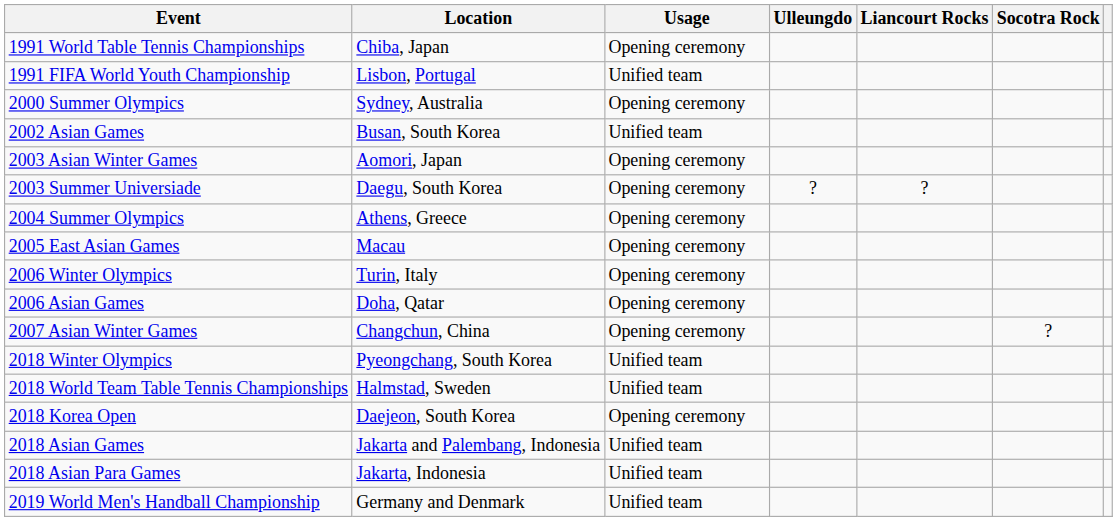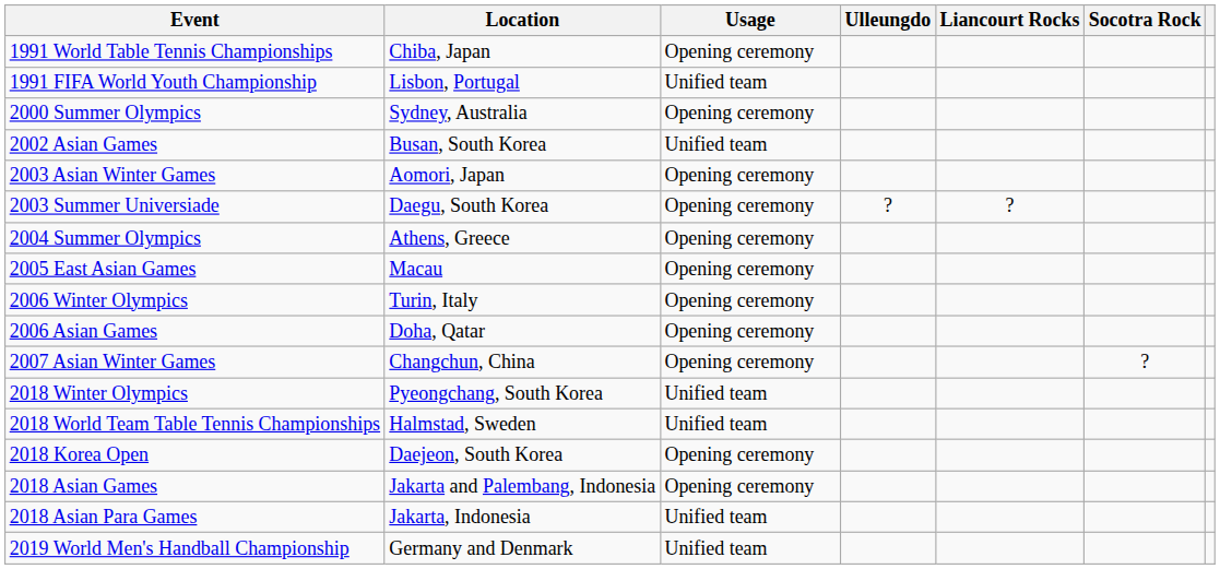 <table class="wikitable">
 <tr>
 <th>Event</th>
 <th>Location</th>
 <th style="width:140px;">Usage</th>
 <th>Ulleungdo</th>
 <th>Liancourt Rocks</th>
 <th>Socotra Rock</th>
 <th></th>
 </tr>
 <tr>
 <td><a href='#'>1991 World Table Tennis Championships</a></td>
 <td><a href='#'>Chiba</a>, Japan</td>
 <td>Opening ceremony</td>
 <td style="text-align:center;"></td>
 <td style="text-align:center;"></td>
 <td style="text-align:center;"></td>
 <td></td>
 </tr>
 <tr>
 <td><a href='#'>1991 FIFA World Youth Championship</a></td>
 <td><a href='#'>Lisbon</a>, <a href='#'>Portugal</a></td>
 <td>Unified team</td>
 <td style="text-align:center;"></td>
 <td style="text-align:center;"></td>
 <td style="text-align:center;"></td>
 <td></td>
 </tr>
 <tr>
 <td><a href='#'>2000 Summer Olympics</a></td>
 <td><a href='#'>Sydney</a>, Australia</td>
 <td>Opening ceremony</td>
 <td style="text-align:center;"></td>
 <td style="text-align:center;"></td>
 <td style="text-align:center;"></td>
 <td></td>
 </tr>
 <tr>
 <td><a href='#'>2002 Asian Games</a></td>
 <td><a href='#'>Busan</a>, South Korea</td>
 <td>Unified team</td>
 <td style="text-align:center;"></td>
 <td style="text-align:center;"></td>
 <td style="text-align:center;"></td>
 <td></td>
 </tr>
 <tr>
 <td><a href='#'>2003 Asian Winter Games</a></td>
 <td><a href='#'>Aomori</a>, Japan</td>
 <td>Opening ceremony</td>
 <td style="text-align:center;"></td>
 <td style="text-align:center;"></td>
 <td style="text-align:center;"></td>
 <td></td>
 </tr>
 <tr>
 <td><a href='#'>2003 Summer Universiade</a></td>
 <td><a href='#'>Daegu</a>, South Korea</td>
 <td>Opening ceremony</td>
 <td style="text-align:center;">?</td>
 <td style="text-align:center;">?</td>
 <td style="text-align:center;"></td>
 <td></td>
 </tr>
 <tr>
 <td><a href='#'>2004 Summer Olympics</a></td>
 <td><a href='#'>Athens</a>, Greece</td>
 <td>Opening ceremony</td>
 <td style="text-align:center;"></td>
 <td style="text-align:center;"></td>
 <td style="text-align:center;"></td>
 <td></td>
 </tr>
 <tr>
 <td><a href='#'>2005 East Asian Games</a></td>
 <td><a href='#'>Macau</a></td>
 <td>Opening ceremony</td>
 <td style="text-align:center;"></td>
 <td style="text-align:center;"></td>
 <td style="text-align:center;"></td>
 <td></td>
 </tr>
 <tr>
 <td><a href='#'>2006 Winter Olympics</a></td>
 <td><a href='#'>Turin</a>, Italy</td>
 <td>Opening ceremony</td>
 <td style="text-align:center;"></td>
 <td style="text-align:center;"></td>
 <td style="text-align:center;"></td>
 <td></td>
 </tr>
 <tr>
 <td><a href='#'>2006 Asian Games</a></td>
 <td><a href='#'>Doha</a>, Qatar</td>
 <td>Opening ceremony</td>
 <td style="text-align:center;"></td>
 <td style="text-align:center;"></td>
 <td style="text-align:center;"></td>
 <td></td>
 </tr>
 <tr>
 <td><a href='#'>2007 Asian Winter Games</a></td>
 <td><a href='#'>Changchun</a>, China</td>
 <td>Opening ceremony</td>
 <td style="text-align:center;"></td>
 <td style="text-align:center;"></td>
 <td style="text-align:center;">?</td>
 <td></td>
 </tr>
 <tr>
 <td><a href='#'>2018 Winter Olympics</a></td>
 <td><a href='#'>Pyeongchang</a>, South Korea</td>
 <td>Unified team</td>
 <td style="text-align:center;"></td>
 <td style="text-align:center;"></td>
 <td style="text-align:center;"></td>
 <td></td>
 </tr>
 <tr>
 <td><a href='#'>2018 World Team Table Tennis Championships</a></td>
 <td><a href='#'>Halmstad</a>, Sweden</td>
 <td>Unified team</td>
 <td style="text-align:center;"></td>
 <td style="text-align:center;"></td>
 <td style="text-align:center;"></td>
 <td></td>
 </tr>
 <tr>
 <td><a href='#'>2018 Korea Open</a></td>
 <td><a href='#'>Daejeon</a>, South Korea</td>
 <td>Opening ceremony</td>
 <td style="text-align:center;"></td>
 <td style="text-align:center;"></td>
 <td style="text-align:center;"></td>
 <td></td>
 </tr>
 <tr>
 <td><a href='#'>2018 Asian Games</a></td>
 <td><a href='#'>Jakarta</a> and <a href='#'>Palembang</a>, Indonesia</td>
-<td>Unified team</td>
+<td>Opening ceremony</td>
 <td style="text-align:center;"></td>
 <td style="text-align:center;"></td>
 <td style="text-align:center;"></td>
 <td></td>
 </tr>
 <tr>
 <td><a href='#'>2018 Asian Para Games</a></td>
 <td><a href='#'>Jakarta</a>, Indonesia</td>
 <td>Unified team</td>
 <td style="text-align:center;"></td>
 <td style="text-align:center;"></td>
 <td style="text-align:center;"></td>
 <td></td>
 </tr>
 <tr>
 <td><a href='#'>2019 World Men's Handball Championship</a></td>
 <td>Germany and Denmark</td>
 <td>Unified team</td>
 <td style="text-align:center;"></td>
 <td style="text-align:center;"></td>
 <td style="text-align:center;"></td>
 <td></td>
 </tr>
 </table>
